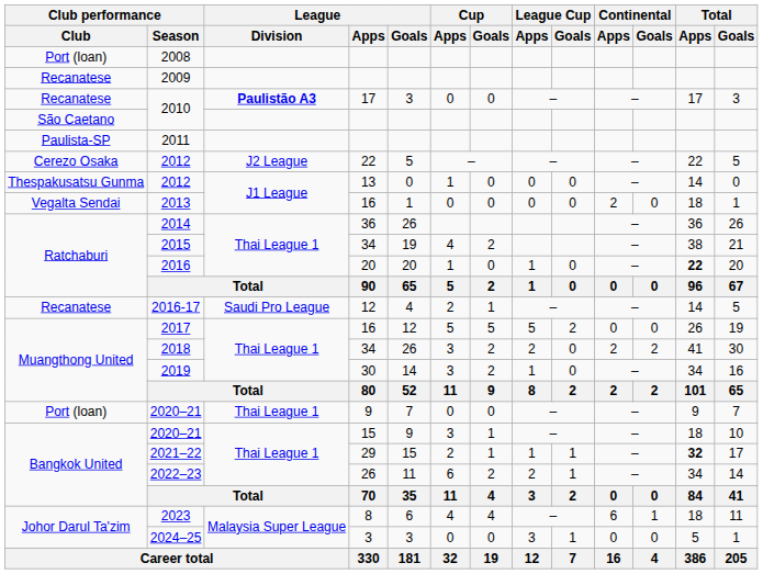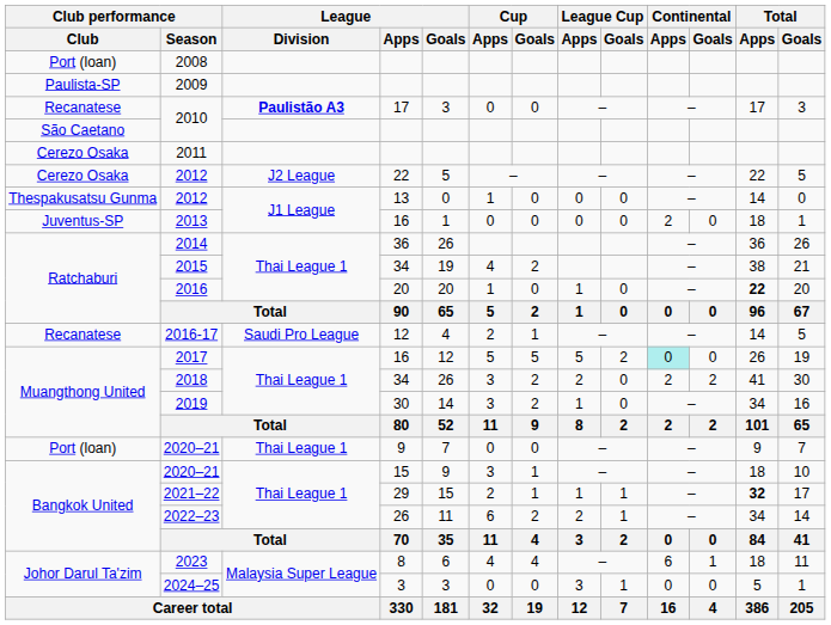 <table class="wikitable" style="text-align:center;">
 <tr>
 <th colspan=2>Club performance</th>
 <th colspan=3>League</th>
 <th colspan=2>Cup</th>
 <th colspan=2>League Cup</th>
 <th colspan=2>Continental</th>
 <th colspan=2>Total</th>
 </tr>
 <tr>
 <th>Club</th>
 <th>Season</th>
 <th>Division</th>
 <th>Apps</th>
 <th>Goals</th>
 <th>Apps</th>
 <th>Goals</th>
 <th>Apps</th>
 <th>Goals</th>
 <th>Apps</th>
 <th>Goals</th>
 <th>Apps</th>
 <th>Goals</th>
 </tr>
 <tr>
 <td><a href='#'>Port</a> (loan)</td>
 <td>2008</td>
 <td></td>
 <td></td>
 <td></td>
 <td></td>
 <td></td>
 <td></td>
 <td></td>
 <td></td>
 <td></td>
 <td></td>
 <td></td>
 </tr>
 <tr>
-<td><a href='#'>Recanatese</a></td>
+<td><a href='#'>Paulista-SP</a></td>
 <td>2009</td>
 <td></td>
 <td></td>
 <td></td>
 <td></td>
 <td></td>
 <td></td>
 <td></td>
 <td></td>
 <td></td>
 <td></td>
 <td></td>
 </tr>
 <tr>
 <td><a href='#'>Recanatese</a></td>
 <td rowspan="2">2010</td>
 <td><strong><a href='#'>Paulistão A3</a></strong></td>
 <td>17</td>
 <td>3</td>
 <td>0</td>
 <td>0</td>
 <td colspan="2">–</td>
 <td colspan="2">–</td>
 <td>17</td>
 <td>3</td>
 </tr>
 <tr>
 <td><a href='#'>São Caetano</a></td>
 <td></td>
 <td></td>
 <td></td>
 <td></td>
 <td></td>
 <td></td>
 <td></td>
 <td></td>
 <td></td>
 <td></td>
 <td></td>
 </tr>
 <tr>
-<td><a href='#'>Paulista-SP</a></td>
+<td><a href='#'>Cerezo Osaka</a></td>
 <td>2011</td>
 <td></td>
 <td></td>
 <td></td>
 <td></td>
 <td></td>
 <td></td>
 <td></td>
 <td></td>
 <td></td>
 <td></td>
 <td></td>
 </tr>
 <tr>
 <td><a href='#'>Cerezo Osaka</a></td>
 <td><a href='#'>2012</a></td>
 <td><a href='#'>J2 League</a></td>
 <td>22</td>
 <td>5</td>
 <td colspan="2">–</td>
 <td colspan="2">–</td>
 <td colspan="2">–</td>
 <td>22</td>
 <td>5</td>
 </tr>
 <tr>
 <td><a href='#'>Thespakusatsu Gunma</a></td>
 <td><a href='#'>2012</a></td>
 <td rowspan="2"><a href='#'>J1 League</a></td>
 <td>13</td>
 <td>0</td>
 <td>1</td>
 <td>0</td>
 <td>0</td>
 <td>0</td>
 <td colspan="2">–</td>
 <td>14</td>
 <td>0</td>
 </tr>
 <tr>
-<td><a href='#'>Vegalta Sendai</a></td>
+<td><a href='#'>Juventus-SP</a></td>
 <td><a href='#'>2013</a></td>
 <td>16</td>
 <td>1</td>
 <td>0</td>
 <td>0</td>
 <td>0</td>
 <td>0</td>
 <td>2</td>
 <td>0</td>
 <td>18</td>
 <td>1</td>
 </tr>
 <tr>
 <td rowspan="4"><a href='#'>Ratchaburi</a></td>
 <td><a href='#'>2014</a></td>
 <td rowspan="3"><a href='#'>Thai League 1</a></td>
 <td>36</td>
 <td>26</td>
 <td></td>
 <td></td>
 <td></td>
 <td></td>
 <td colspan="2">–</td>
 <td>36</td>
 <td>26</td>
 </tr>
 <tr>
 <td><a href='#'>2015</a></td>
 <td>34</td>
 <td>19</td>
 <td>4</td>
 <td>2</td>
 <td></td>
 <td></td>
 <td colspan="2">–</td>
 <td>38</td>
 <td>21</td>
 </tr>
 <tr>
 <td><a href='#'>2016</a></td>
 <td>20</td>
 <td>20</td>
 <td>1</td>
 <td>0</td>
 <td>1</td>
 <td>0</td>
 <td colspan="2">–</td>
 <td><strong>22</strong></td>
 <td>20</td>
 </tr>
 <tr>
 <th colspan=2>Total</th>
 <th>90</th>
 <th>65</th>
 <th>5</th>
 <th>2</th>
 <th>1</th>
 <th>0</th>
 <th>0</th>
 <th>0</th>
 <th>96</th>
 <th>67</th>
 </tr>
 <tr>
 <td><a href='#'>Recanatese</a></td>
 <td><a href='#'>2016-17</a></td>
 <td><a href='#'>Saudi Pro League</a></td>
 <td>12</td>
 <td>4</td>
 <td>2</td>
 <td>1</td>
 <td colspan="2">–</td>
 <td colspan="2">–</td>
 <td>14</td>
 <td>5</td>
 </tr>
 <tr>
 <td rowspan="4"><a href='#'>Muangthong United</a></td>
 <td><a href='#'>2017</a></td>
 <td rowspan="3"><a href='#'>Thai League 1</a></td>
 <td>16</td>
 <td>12</td>
 <td>5</td>
 <td>5</td>
 <td>5</td>
 <td>2</td>
-<td>0</td>
+<td style="background: paleturquoise;">0</td>
 <td>0</td>
 <td>26</td>
 <td>19</td>
 </tr>
 <tr>
 <td><a href='#'>2018</a></td>
 <td>34</td>
 <td>26</td>
 <td>3</td>
 <td>2</td>
 <td>2</td>
 <td>0</td>
 <td>2</td>
 <td>2</td>
 <td>41</td>
 <td>30</td>
 </tr>
 <tr>
 <td><a href='#'>2019</a></td>
 <td>30</td>
 <td>14</td>
 <td>3</td>
 <td>2</td>
 <td>1</td>
 <td>0</td>
 <td colspan="2">–</td>
 <td>34</td>
 <td>16</td>
 </tr>
 <tr>
 <th colspan=2>Total</th>
 <th>80</th>
 <th>52</th>
 <th>11</th>
 <th>9</th>
 <th>8</th>
 <th>2</th>
 <th>2</th>
 <th>2</th>
 <th>101</th>
 <th>65</th>
 </tr>
 <tr>
 <td><a href='#'>Port</a> (loan)</td>
 <td><a href='#'>2020–21</a></td>
 <td><a href='#'>Thai League 1</a></td>
 <td>9</td>
 <td>7</td>
 <td>0</td>
 <td>0</td>
 <td colspan="2">–</td>
 <td colspan="2">–</td>
 <td>9</td>
 <td>7</td>
 </tr>
 <tr>
 <td rowspan="4"><a href='#'>Bangkok United</a></td>
 <td><a href='#'>2020–21</a></td>
 <td rowspan="3"><a href='#'>Thai League 1</a></td>
 <td>15</td>
 <td>9</td>
 <td>3</td>
 <td>1</td>
 <td colspan="2">–</td>
 <td colspan="2">–</td>
 <td>18</td>
 <td>10</td>
 </tr>
 <tr>
 <td><a href='#'>2021–22</a></td>
 <td>29</td>
 <td>15</td>
 <td>2</td>
 <td>1</td>
 <td>1</td>
 <td>1</td>
 <td colspan="2">–</td>
 <td><strong>32</strong></td>
 <td>17</td>
 </tr>
 <tr>
 <td><a href='#'>2022–23</a></td>
 <td>26</td>
 <td>11</td>
 <td>6</td>
 <td>2</td>
 <td>2</td>
 <td>1</td>
 <td colspan="2">–</td>
 <td>34</td>
 <td>14</td>
 </tr>
 <tr>
 <th colspan=2>Total</th>
 <th>70</th>
 <th>35</th>
 <th>11</th>
 <th>4</th>
 <th>3</th>
 <th>2</th>
 <th>0</th>
 <th>0</th>
 <th>84</th>
 <th>41</th>
 </tr>
 <tr>
 <td rowspan="2"><a href='#'>Johor Darul Ta'zim</a></td>
 <td><a href='#'>2023</a></td>
 <td rowspan="2"><a href='#'>Malaysia Super League</a></td>
 <td>8</td>
 <td>6</td>
 <td>4</td>
 <td>4</td>
 <td colspan="2">–</td>
 <td>6</td>
 <td>1</td>
 <td>18</td>
 <td>11</td>
 </tr>
 <tr>
 <td><a href='#'>2024–25</a></td>
 <td>3</td>
 <td>3</td>
 <td>0</td>
 <td>0</td>
 <td>3</td>
 <td>1</td>
 <td>0</td>
 <td>0</td>
 <td>5</td>
 <td>1</td>
 </tr>
 <tr>
 <th colspan="3">Career total</th>
 <th>330</th>
 <th>181</th>
 <th>32</th>
 <th>19</th>
 <th>12</th>
 <th>7</th>
 <th>16</th>
 <th>4</th>
 <th>386</th>
 <th>205</th>
 </tr>
 </table>
